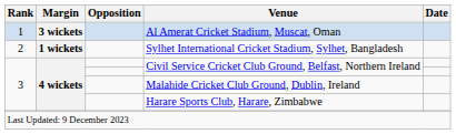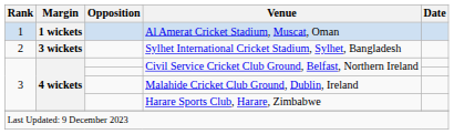 <table class="wikitable plainrowheaders sortable">
 <tr>
 <th scope=col>Rank</th>
 <th scope=col>Margin</th>
 <th scope=col>Opposition</th>
 <th scope=col>Venue</th>
 <th scope=col>Date</th>
 </tr>
 <tr bgcolor=#cee0f2>
 <td align=center>1</td>
-<th scope=row style=text-align:center>3 wickets</th>
+<th scope=row style=text-align:center>1 wickets</th>
 <td></td>
 <td><a href='#'>Al Amerat Cricket Stadium</a>, <a href='#'>Muscat</a>, Oman</td>
 <td></td>
 </tr>
 <tr>
 <td align=center>2</td>
-<th scope=row style=text-align:center>1 wickets</th>
+<th scope=row style=text-align:center>3 wickets</th>
 <td></td>
 <td><a href='#'>Sylhet International Cricket Stadium</a>, <a href='#'>Sylhet</a>, Bangladesh</td>
 <td> </td>
 </tr>
 <tr>
 <td align=center rowspan=4>3</td>
 <th scope=row style=text-align:center rowspan=4>4 wickets</th>
 <td></td>
 <td rowspan=2><a href='#'>Civil Service Cricket Club Ground</a>, <a href='#'>Belfast</a>, Northern Ireland</td>
 <td></td>
 </tr>
 <tr>
 <td></td>
 <td> </td>
 </tr>
 <tr>
 <td></td>
 <td><a href='#'>Malahide Cricket Club Ground</a>, <a href='#'>Dublin</a>, Ireland</td>
 <td></td>
 </tr>
 <tr>
 <td></td>
 <td><a href='#'>Harare Sports Club</a>, <a href='#'>Harare</a>, Zimbabwe</td>
 <td></td>
 </tr>
 <tr>
 </tr>
 <tr class=sortbottom>
 <td colspan=6><small>Last Updated: 9 December 2023</small></td>
 </tr>
 </table>
